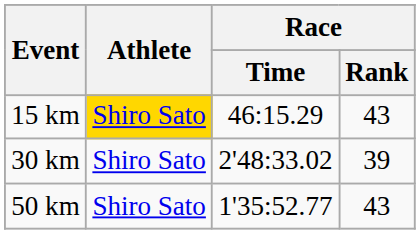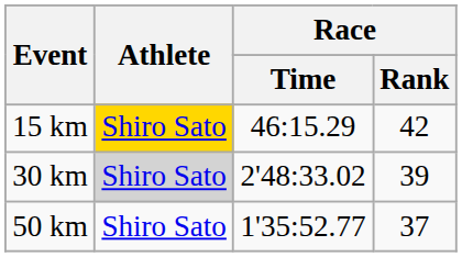 <table class="wikitable" border="1" style="font-size:90%">
 <tr>
 <th rowspan=2>Event</th>
 <th rowspan=2>Athlete</th>
 <th colspan=2>Race</th>
 </tr>
 <tr>
 <th>Time</th>
 <th>Rank</th>
 </tr>
 <tr>
 <td>15 km</td>
 <td style="background: gold;"><a href='#'>Shiro Sato</a></td>
 <td align=center>46:15.29</td>
-<td align=center>43</td>
+<td align=center>42</td>
 </tr>
 <tr>
 <td>30 km</td>
-<td><a href='#'>Shiro Sato</a></td>
+<td style="background: lightgrey;"><a href='#'>Shiro Sato</a></td>
 <td align=center>2'48:33.02</td>
 <td align=center>39</td>
 </tr>
 <tr>
 <td>50 km</td>
 <td><a href='#'>Shiro Sato</a></td>
 <td align=center>1'35:52.77</td>
-<td align=center>43</td>
+<td align=center>37</td>
 </tr>
 </table>
